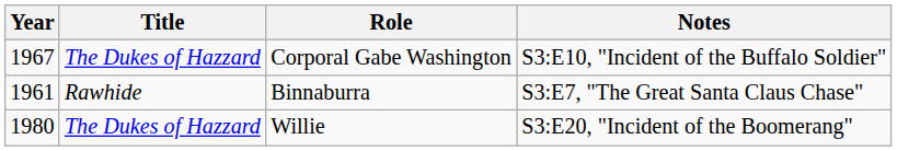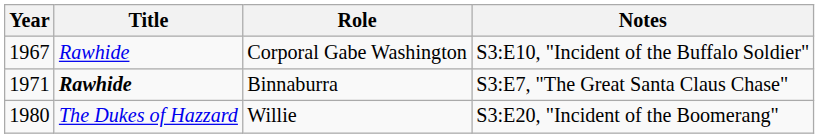 <table class="wikitable">
 <tr>
 <th>Year</th>
 <th>Title</th>
 <th>Role</th>
 <th>Notes</th>
 </tr>
 <tr>
 <td>1967</td>
-<td><em><a href='#'>The Dukes of Hazzard</a></em></td>
+<td><em><a href='#'>Rawhide</a></em></td>
 <td>Corporal Gabe Washington</td>
 <td>S3:E10, "Incident of the Buffalo Soldier"</td>
 </tr>
 <tr>
-<td>1961</td>
-<td><em>Rawhide</em></td>
+<td>1971</td>
+<td><strong><em>Rawhide</em></strong></td>
 <td>Binnaburra</td>
 <td>S3:E7, "The Great Santa Claus Chase"</td>
 </tr>
 <tr>
 <td>1980</td>
 <td><em><a href='#'>The Dukes of Hazzard</a></em></td>
 <td>Willie</td>
 <td>S3:E20, "Incident of the Boomerang"</td>
 </tr>
 </table>
